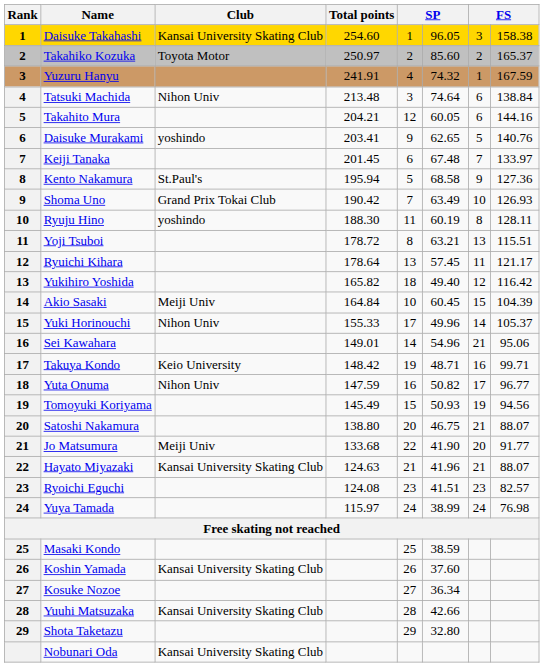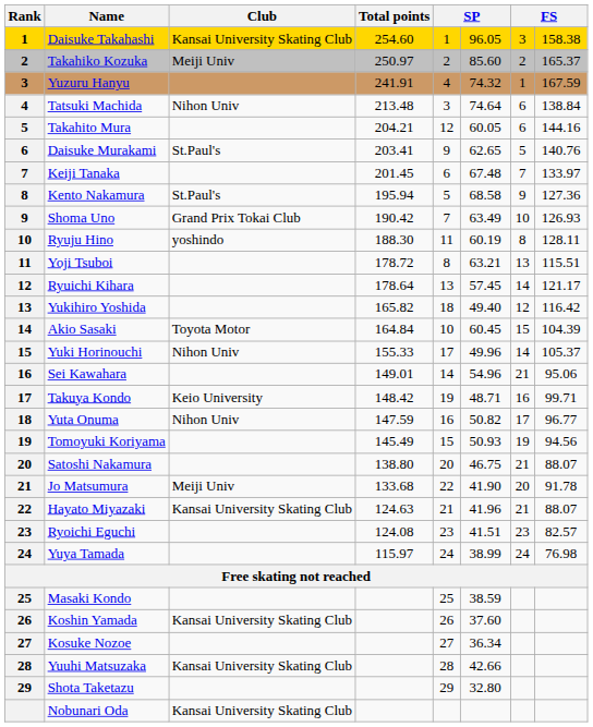 <table class="wikitable sortable">
 <tr>
 <th>Rank</th>
 <th>Name</th>
 <th>Club</th>
 <th>Total points</th>
 <th colspan="2" width="80px"><a href='#'>SP</a></th>
 <th colspan="2" width="80px"><a href='#'>FS</a></th>
 </tr>
 <tr bgcolor="gold">
 <td align="center"><strong>1</strong></td>
 <td><a href='#'>Daisuke Takahashi</a></td>
 <td>Kansai University Skating Club</td>
 <td align="center">254.60</td>
 <td align="center">1</td>
 <td align="center">96.05</td>
 <td align="center">3</td>
 <td align="center">158.38</td>
 </tr>
 <tr bgcolor="silver">
 <td align="center"><strong>2</strong></td>
 <td><a href='#'>Takahiko Kozuka</a></td>
-<td>Toyota Motor</td>
+<td>Meiji Univ</td>
 <td align="center">250.97</td>
 <td align="center">2</td>
 <td align="center">85.60</td>
 <td align="center">2</td>
 <td align="center">165.37</td>
 </tr>
 <tr bgcolor="cc9966">
 <td align="center"><strong>3</strong></td>
 <td><a href='#'>Yuzuru Hanyu</a></td>
 <td></td>
 <td align="center">241.91</td>
 <td align="center">4</td>
 <td align="center">74.32</td>
 <td align="center">1</td>
 <td align="center">167.59</td>
 </tr>
 <tr>
 <th>4</th>
 <td><a href='#'>Tatsuki Machida</a></td>
 <td>Nihon Univ</td>
 <td align="center">213.48</td>
 <td align="center">3</td>
 <td align="center">74.64</td>
 <td align="center">6</td>
 <td align="center">138.84</td>
 </tr>
 <tr>
 <th>5</th>
 <td><a href='#'>Takahito Mura</a></td>
 <td></td>
 <td align="center">204.21</td>
 <td align="center">12</td>
 <td align="center">60.05</td>
 <td align="center">6</td>
 <td align="center">144.16</td>
 </tr>
 <tr>
 <th>6</th>
 <td><a href='#'>Daisuke Murakami</a></td>
-<td>yoshindo</td>
+<td>St.Paul's</td>
 <td align="center">203.41</td>
 <td align="center">9</td>
 <td align="center">62.65</td>
 <td align="center">5</td>
 <td align="center">140.76</td>
 </tr>
 <tr>
 <th>7</th>
 <td><a href='#'>Keiji Tanaka</a></td>
 <td></td>
 <td align="center">201.45</td>
 <td align="center">6</td>
 <td align="center">67.48</td>
 <td align="center">7</td>
 <td align="center">133.97</td>
 </tr>
 <tr>
 <th>8</th>
 <td><a href='#'>Kento Nakamura</a></td>
 <td>St.Paul's</td>
 <td align="center">195.94</td>
 <td align="center">5</td>
 <td align="center">68.58</td>
 <td align="center">9</td>
 <td align="center">127.36</td>
 </tr>
 <tr>
 <th>9</th>
 <td><a href='#'>Shoma Uno</a></td>
 <td>Grand Prix Tokai Club</td>
 <td align="center">190.42</td>
 <td align="center">7</td>
 <td align="center">63.49</td>
 <td align="center">10</td>
 <td align="center">126.93</td>
 </tr>
 <tr>
 <th>10</th>
 <td><a href='#'>Ryuju Hino</a></td>
 <td>yoshindo</td>
 <td align="center">188.30</td>
 <td align="center">11</td>
 <td align="center">60.19</td>
 <td align="center">8</td>
 <td align="center">128.11</td>
 </tr>
 <tr>
 <th>11</th>
 <td><a href='#'>Yoji Tsuboi</a></td>
 <td></td>
 <td align="center">178.72</td>
 <td align="center">8</td>
 <td align="center">63.21</td>
 <td align="center">13</td>
 <td align="center">115.51</td>
 </tr>
 <tr>
 <th>12</th>
 <td><a href='#'>Ryuichi Kihara</a></td>
 <td></td>
 <td align="center">178.64</td>
 <td align="center">13</td>
 <td align="center">57.45</td>
-<td align="center">11</td>
+<td align="center">14</td>
 <td align="center">121.17</td>
 </tr>
 <tr>
 <th>13</th>
 <td><a href='#'>Yukihiro Yoshida</a></td>
 <td></td>
 <td align="center">165.82</td>
 <td align="center">18</td>
 <td align="center">49.40</td>
 <td align="center">12</td>
 <td align="center">116.42</td>
 </tr>
 <tr>
 <th>14</th>
 <td><a href='#'>Akio Sasaki</a></td>
-<td>Meiji Univ</td>
+<td>Toyota Motor</td>
 <td align="center">164.84</td>
 <td align="center">10</td>
 <td align="center">60.45</td>
 <td align="center">15</td>
 <td align="center">104.39</td>
 </tr>
 <tr>
 <th>15</th>
 <td><a href='#'>Yuki Horinouchi</a></td>
 <td>Nihon Univ</td>
 <td align="center">155.33</td>
 <td align="center">17</td>
 <td align="center">49.96</td>
 <td align="center">14</td>
 <td align="center">105.37</td>
 </tr>
 <tr>
 <th>16</th>
 <td><a href='#'>Sei Kawahara</a></td>
 <td></td>
 <td align="center">149.01</td>
 <td align="center">14</td>
 <td align="center">54.96</td>
 <td align="center">21</td>
 <td align="center">95.06</td>
 </tr>
 <tr>
 <th>17</th>
 <td><a href='#'>Takuya Kondo</a></td>
 <td>Keio University</td>
 <td align="center">148.42</td>
 <td align="center">19</td>
 <td align="center">48.71</td>
 <td align="center">16</td>
 <td align="center">99.71</td>
 </tr>
 <tr>
 <th>18</th>
 <td><a href='#'>Yuta Onuma</a></td>
 <td>Nihon Univ</td>
 <td align="center">147.59</td>
 <td align="center">16</td>
 <td align="center">50.82</td>
 <td align="center">17</td>
 <td align="center">96.77</td>
 </tr>
 <tr>
 <th>19</th>
 <td><a href='#'>Tomoyuki Koriyama</a></td>
 <td></td>
 <td align="center">145.49</td>
 <td align="center">15</td>
 <td align="center">50.93</td>
 <td align="center">19</td>
 <td align="center">94.56</td>
 </tr>
 <tr>
 <th>20</th>
 <td><a href='#'>Satoshi Nakamura</a></td>
 <td></td>
 <td align="center">138.80</td>
 <td align="center">20</td>
 <td align="center">46.75</td>
 <td align="center">21</td>
 <td align="center">88.07</td>
 </tr>
 <tr>
 <th>21</th>
 <td><a href='#'>Jo Matsumura</a></td>
 <td>Meiji Univ</td>
 <td align="center">133.68</td>
 <td align="center">22</td>
 <td align="center">41.90</td>
 <td align="center">20</td>
-<td align="center">91.77</td>
+<td align="center">91.78</td>
 </tr>
 <tr>
 <th>22</th>
 <td><a href='#'>Hayato Miyazaki</a></td>
 <td>Kansai University Skating Club</td>
 <td align="center">124.63</td>
 <td align="center">21</td>
 <td align="center">41.96</td>
 <td align="center">21</td>
 <td align="center">88.07</td>
 </tr>
 <tr>
 <th>23</th>
 <td><a href='#'>Ryoichi Eguchi</a></td>
 <td></td>
 <td align="center">124.08</td>
 <td align="center">23</td>
 <td align="center">41.51</td>
 <td align="center">23</td>
 <td align="center">82.57</td>
 </tr>
 <tr>
 <th>24</th>
 <td><a href='#'>Yuya Tamada</a></td>
 <td></td>
 <td align="center">115.97</td>
 <td align="center">24</td>
 <td align="center">38.99</td>
 <td align="center">24</td>
 <td align="center">76.98</td>
 </tr>
 <tr>
 <th colspan=8>Free skating not reached</th>
 </tr>
 <tr>
 <th>25</th>
 <td><a href='#'>Masaki Kondo</a></td>
 <td></td>
 <td></td>
 <td align="center">25</td>
 <td align="center">38.59</td>
 <td></td>
 <td></td>
 </tr>
 <tr>
 <th>26</th>
 <td><a href='#'>Koshin Yamada</a></td>
 <td>Kansai University Skating Club</td>
 <td></td>
 <td align="center">26</td>
 <td align="center">37.60</td>
 <td></td>
 <td></td>
 </tr>
 <tr>
 <th>27</th>
 <td><a href='#'>Kosuke Nozoe</a></td>
 <td></td>
 <td></td>
 <td align="center">27</td>
 <td align="center">36.34</td>
 <td></td>
 <td></td>
 </tr>
 <tr>
 <th>28</th>
 <td><a href='#'>Yuuhi Matsuzaka</a></td>
 <td>Kansai University Skating Club</td>
 <td></td>
 <td align="center">28</td>
 <td align="center">42.66</td>
 <td></td>
 <td></td>
 </tr>
 <tr>
 <th>29</th>
 <td><a href='#'>Shota Taketazu</a></td>
 <td></td>
 <td></td>
 <td align="center">29</td>
 <td align="center">32.80</td>
 <td></td>
 <td></td>
 </tr>
 <tr>
 <th></th>
 <td><a href='#'>Nobunari Oda</a></td>
 <td>Kansai University Skating Club</td>
 <td></td>
 <td></td>
 <td></td>
 <td></td>
 <td></td>
 </tr>
 </table>
